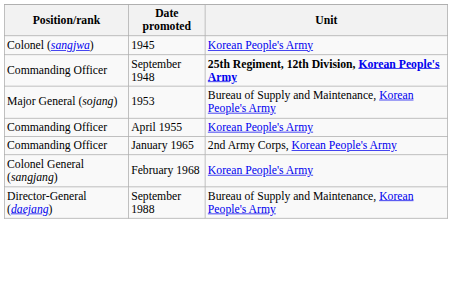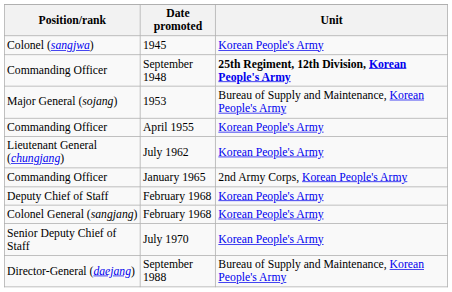 <table class="wikitable">
 <tr>
 </tr>
 <tr>
 <th scope=col>Position/rank</th>
 <th scope=col>Date promoted</th>
 <th scope=col>Unit</th>
 </tr>
 <tr>
 <td>Colonel (<em><a href='#'>sangjwa</a></em>)</td>
 <td>1945</td>
 <td><a href='#'>Korean People's Army</a></td>
 </tr>
 <tr>
 <td>Commanding Officer</td>
 <td>September 1948</td>
 <td><strong>25th Regiment, 12th Division, <a href='#'>Korean People's Army</a></strong></td>
 </tr>
 <tr>
 <td>Major General (<em>sojang</em>)</td>
 <td>1953</td>
 <td>Bureau of Supply and Maintenance, <a href='#'>Korean People's Army</a></td>
 </tr>
 <tr>
 <td>Commanding Officer</td>
 <td>April 1955</td>
 <td><a href='#'>Korean People's Army</a></td>
 </tr>
 <tr>
+<td>Lieutenant General (<em><a href='#'>chungjang</a></em>)</td>
+<td>July 1962</td>
+<td><a href='#'>Korean People's Army</a></td>
+</tr>
+<tr>
 <td>Commanding Officer</td>
 <td>January 1965</td>
 <td>2nd Army Corps, <a href='#'>Korean People's Army</a></td>
 </tr>
 <tr>
+<td>Deputy Chief of Staff</td>
+<td>February 1968</td>
+<td><a href='#'>Korean People's Army</a></td>
+</tr>
+<tr>
 <td>Colonel General (<em>sangjang</em>)</td>
 <td>February 1968</td>
+<td><a href='#'>Korean People's Army</a></td>
+</tr>
+<tr>
+<td>Senior Deputy Chief of Staff</td>
+<td>July 1970</td>
 <td><a href='#'>Korean People's Army</a></td>
 </tr>
 <tr>
 <td>Director-General (<em><a href='#'>daejang</a></em>)</td>
 <td>September 1988</td>
 <td>Bureau of Supply and Maintenance, <a href='#'>Korean People's Army</a></td>
 </tr>
 </table>
